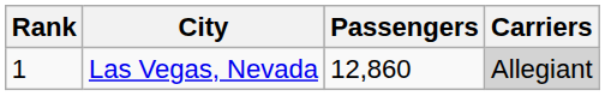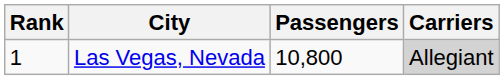 <table class="wikitable sortable" style="font-size: 95%">
 <tr>
 <th>Rank</th>
 <th>City</th>
 <th>Passengers</th>
 <th>Carriers</th>
 </tr>
 <tr>
 <td>1</td>
 <td><a href='#'>Las Vegas, Nevada</a></td>
-<td>12,860</td>
+<td>10,800</td>
 <td style="background: lightgrey;">Allegiant</td>
 </tr>
 </table>
